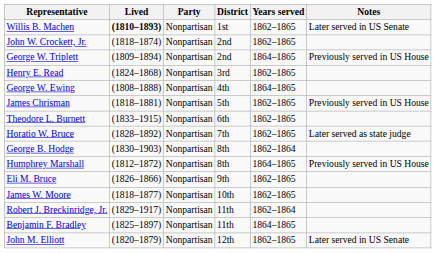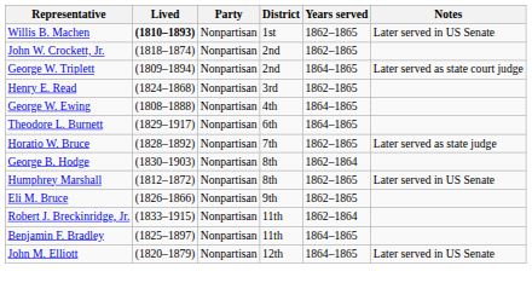 <table class=wikitable>
 <tr valign=bottom>
 <th>Representative</th>
 <th>Lived</th>
 <th>Party</th>
 <th>District</th>
 <th>Years served</th>
 <th>Notes</th>
 </tr>
 <tr>
 <td><a href='#'>Willis B. Machen</a></td>
 <td><strong>(1810–1893)</strong></td>
 <td>Nonpartisan</td>
 <td>1st</td>
 <td>1862–1865</td>
 <td>Later served in US Senate</td>
 </tr>
 <tr>
 <td><a href='#'>John W. Crockett, Jr.</a></td>
 <td>(1818–1874)</td>
 <td>Nonpartisan</td>
 <td>2nd</td>
 <td>1862–1865</td>
 <td></td>
 </tr>
 <tr>
 <td><a href='#'>George W. Triplett</a></td>
 <td>(1809–1894)</td>
 <td>Nonpartisan</td>
 <td>2nd</td>
 <td>1864–1865</td>
-<td>Previously served in US House</td>
+<td>Later served as state court judge</td>
 </tr>
 <tr>
 <td><a href='#'>Henry E. Read</a></td>
 <td>(1824–1868)</td>
 <td>Nonpartisan</td>
 <td>3rd</td>
 <td>1862–1865</td>
 <td></td>
 </tr>
 <tr>
 <td><a href='#'>George W. Ewing</a></td>
 <td>(1808–1888)</td>
 <td>Nonpartisan</td>
 <td>4th</td>
 <td>1864–1865</td>
 <td></td>
 </tr>
 <tr>
-<td><a href='#'>James Chrisman</a></td>
-<td>(1818–1881)</td>
-<td>Nonpartisan</td>
-<td>5th</td>
-<td>1862–1865</td>
-<td>Previously served in US House</td>
-</tr>
-<tr>
 <td><a href='#'>Theodore L. Burnett</a></td>
-<td>(1833–1915)</td>
+<td>(1829–1917)</td>
 <td>Nonpartisan</td>
 <td>6th</td>
-<td>1862–1865</td>
+<td>1864–1865</td>
 <td></td>
 </tr>
 <tr>
 <td><a href='#'>Horatio W. Bruce</a></td>
 <td>(1828–1892)</td>
 <td>Nonpartisan</td>
 <td>7th</td>
 <td>1862–1865</td>
 <td>Later served as state judge</td>
 </tr>
 <tr>
 <td><a href='#'>George B. Hodge</a></td>
 <td>(1830–1903)</td>
 <td>Nonpartisan</td>
 <td>8th</td>
 <td>1862–1864</td>
 <td></td>
 </tr>
 <tr>
 <td><a href='#'>Humphrey Marshall</a></td>
 <td>(1812–1872)</td>
 <td>Nonpartisan</td>
 <td>8th</td>
-<td>1864–1865</td>
-<td>Previously served in US House</td>
+<td>1862–1865</td>
+<td>Later served in US Senate</td>
 </tr>
 <tr>
 <td><a href='#'>Eli M. Bruce</a></td>
 <td>(1826–1866)</td>
 <td>Nonpartisan</td>
 <td>9th</td>
 <td>1862–1865</td>
 <td></td>
 </tr>
 <tr>
-<td><a href='#'>James W. Moore</a></td>
-<td>(1818–1877)</td>
-<td>Nonpartisan</td>
-<td>10th</td>
-<td>1862–1865</td>
-<td></td>
-</tr>
-<tr>
 <td><a href='#'>Robert J. Breckinridge, Jr.</a></td>
-<td>(1829–1917)</td>
+<td>(1833–1915)</td>
 <td>Nonpartisan</td>
 <td>11th</td>
 <td>1862–1864</td>
 <td></td>
 </tr>
 <tr>
 <td><a href='#'>Benjamin F. Bradley</a></td>
 <td>(1825–1897)</td>
 <td>Nonpartisan</td>
 <td>11th</td>
 <td>1864–1865</td>
 <td></td>
 </tr>
 <tr>
 <td><a href='#'>John M. Elliott</a></td>
 <td>(1820–1879)</td>
 <td>Nonpartisan</td>
 <td>12th</td>
-<td>1862–1865</td>
+<td>1864–1865</td>
 <td>Later served in US Senate</td>
 </tr>
 </table>
